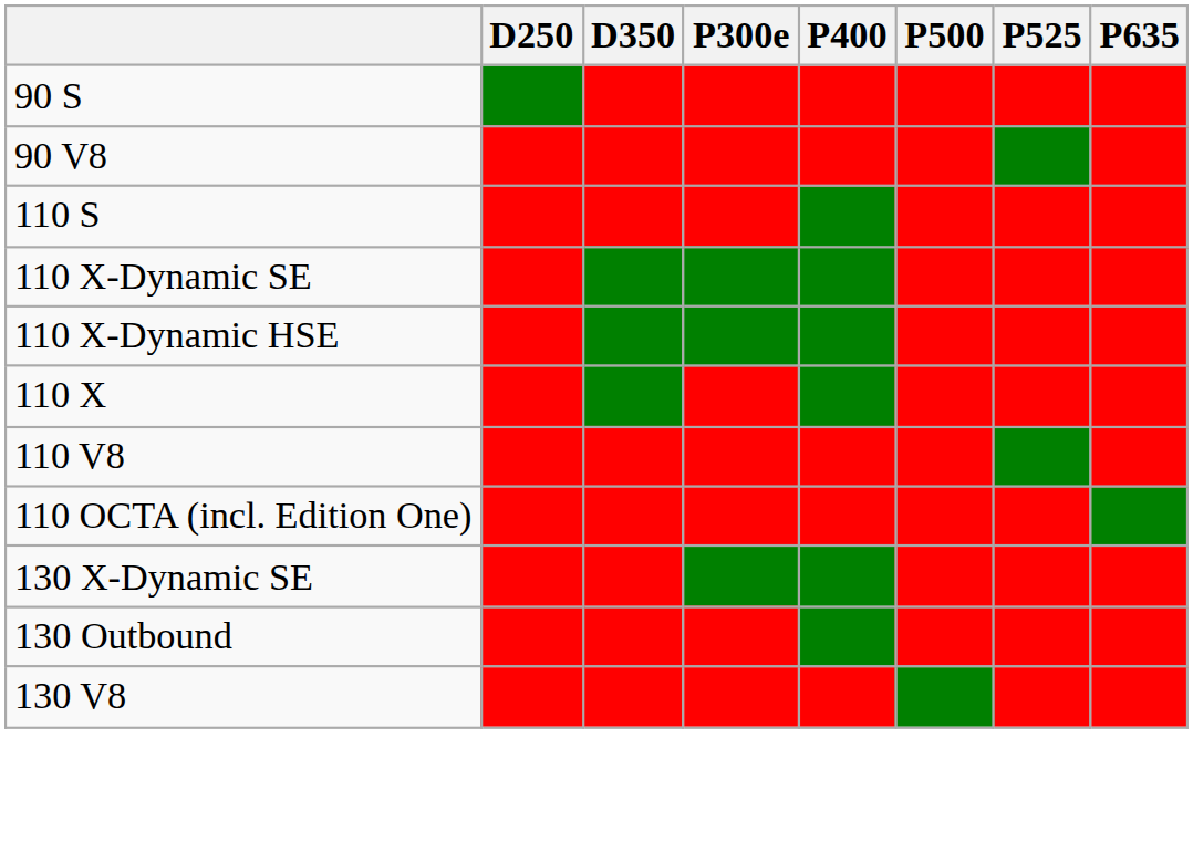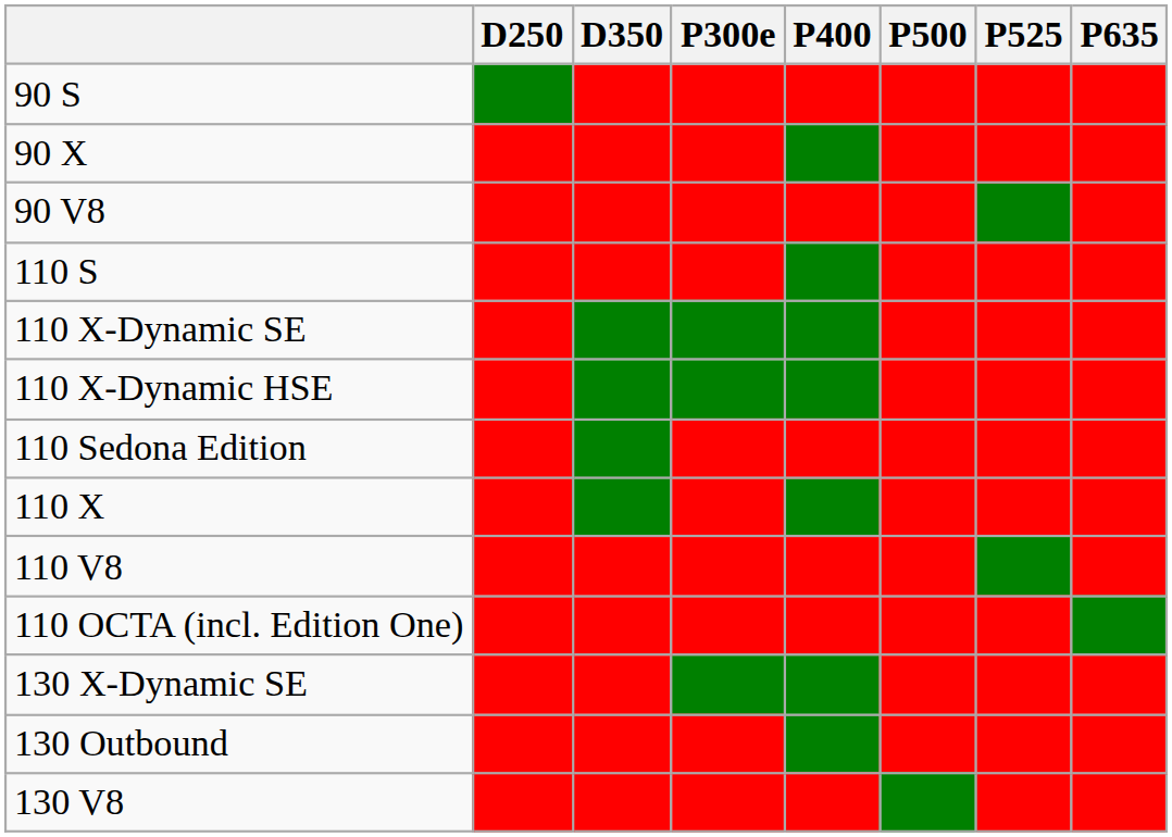 <table class="wikitable">
 <tr>
 <th></th>
 <th>D250</th>
 <th>D350</th>
 <th>P300e</th>
 <th>P400</th>
 <th>P500</th>
 <th>P525</th>
 <th>P635</th>
 </tr>
 <tr>
 <td>90 S</td>
 <td bgcolor="green"></td>
 <td bgcolor="red"></td>
 <td bgcolor="red"></td>
 <td bgcolor="red"></td>
+<td bgcolor="red"></td>
+<td bgcolor="red"></td>
+<td bgcolor="red"></td>
+</tr>
+<tr>
+<td>90 X</td>
+<td bgcolor="red"></td>
+<td bgcolor="red"></td>
+<td bgcolor="red"></td>
+<td bgcolor="green"></td>
 <td bgcolor="red"></td>
 <td bgcolor="red"></td>
 <td bgcolor="red"></td>
 </tr>
 <tr>
 <td>90 V8</td>
 <td bgcolor="red"></td>
 <td bgcolor="red"></td>
 <td bgcolor="red"></td>
 <td bgcolor="red"></td>
 <td bgcolor="red"></td>
 <td bgcolor="green"></td>
 <td bgcolor="red"></td>
 </tr>
 <tr>
 <td>110 S</td>
 <td bgcolor="red"></td>
 <td bgcolor="red"></td>
 <td bgcolor="red"></td>
 <td bgcolor="green"></td>
 <td bgcolor="red"></td>
 <td bgcolor="red"></td>
 <td bgcolor="red"></td>
 </tr>
 <tr>
 <td>110 X-Dynamic SE</td>
 <td bgcolor="red"></td>
 <td bgcolor="green"></td>
 <td bgcolor="green"></td>
 <td bgcolor="green"></td>
 <td bgcolor="red"></td>
 <td bgcolor="red"></td>
 <td bgcolor="red"></td>
 </tr>
 <tr>
 <td>110 X-Dynamic HSE</td>
 <td bgcolor="red"></td>
 <td bgcolor="green"></td>
 <td bgcolor="green"></td>
 <td bgcolor="green"></td>
+<td bgcolor="red"></td>
+<td bgcolor="red"></td>
+<td bgcolor="red"></td>
+</tr>
+<tr>
+<td>110 Sedona Edition</td>
+<td bgcolor="red"></td>
+<td bgcolor="green"></td>
+<td bgcolor="red"></td>
+<td bgcolor="red"></td>
 <td bgcolor="red"></td>
 <td bgcolor="red"></td>
 <td bgcolor="red"></td>
 </tr>
 <tr>
 <td>110 X</td>
 <td bgcolor="red"></td>
 <td bgcolor="green"></td>
 <td bgcolor="red"></td>
 <td bgcolor="green"></td>
 <td bgcolor="red"></td>
 <td bgcolor="red"></td>
 <td bgcolor="red"></td>
 </tr>
 <tr>
 <td>110 V8</td>
 <td bgcolor="red"></td>
 <td bgcolor="red"></td>
 <td bgcolor="red"></td>
 <td bgcolor="red"></td>
 <td bgcolor="red"></td>
 <td bgcolor="green"></td>
 <td bgcolor="red"></td>
 </tr>
 <tr>
 <td>110 OCTA (incl. Edition One)</td>
 <td bgcolor="red"></td>
 <td bgcolor="red"></td>
 <td bgcolor="red"></td>
 <td bgcolor="red"></td>
 <td bgcolor="red"></td>
 <td bgcolor="red"></td>
 <td bgcolor="green"></td>
 </tr>
 <tr>
 <td>130 X-Dynamic SE</td>
 <td bgcolor="red"></td>
 <td bgcolor="red"></td>
 <td bgcolor="green"></td>
 <td bgcolor="green"></td>
 <td bgcolor="red"></td>
 <td bgcolor="red"></td>
 <td bgcolor="red"></td>
 </tr>
 <tr>
 <td>130 Outbound</td>
 <td bgcolor="red"></td>
 <td bgcolor="red"></td>
 <td bgcolor="red"></td>
 <td bgcolor="green"></td>
 <td bgcolor="red"></td>
 <td bgcolor="red"></td>
 <td bgcolor="red"></td>
 </tr>
 <tr>
 <td>130 V8</td>
 <td bgcolor="red"></td>
 <td bgcolor="red"></td>
 <td bgcolor="red"></td>
 <td bgcolor="red"></td>
 <td bgcolor="green"></td>
 <td bgcolor="red"></td>
 <td bgcolor="red"></td>
 </tr>
 </table>
